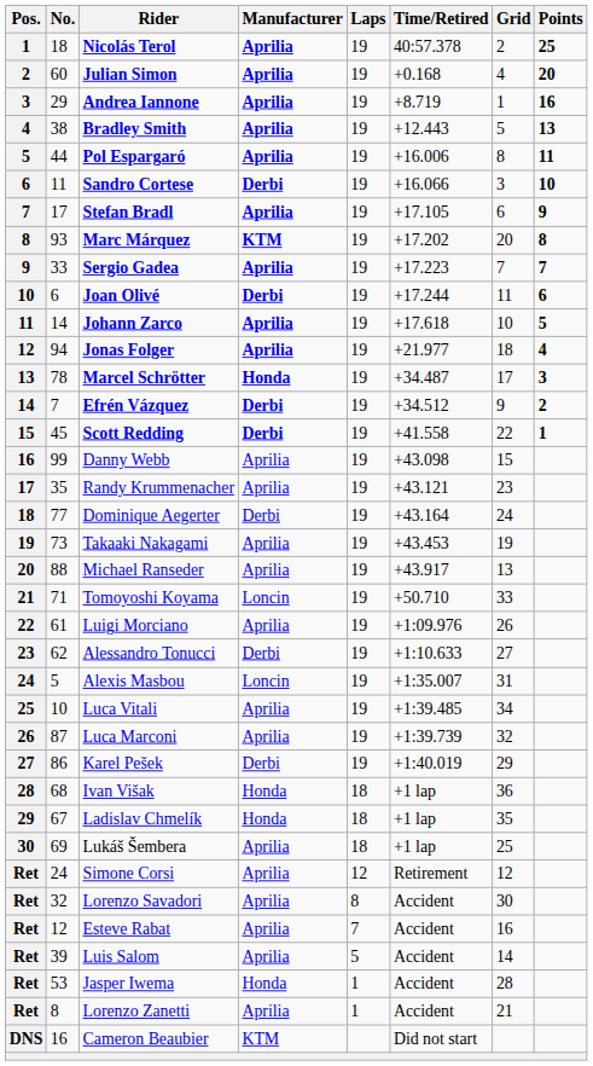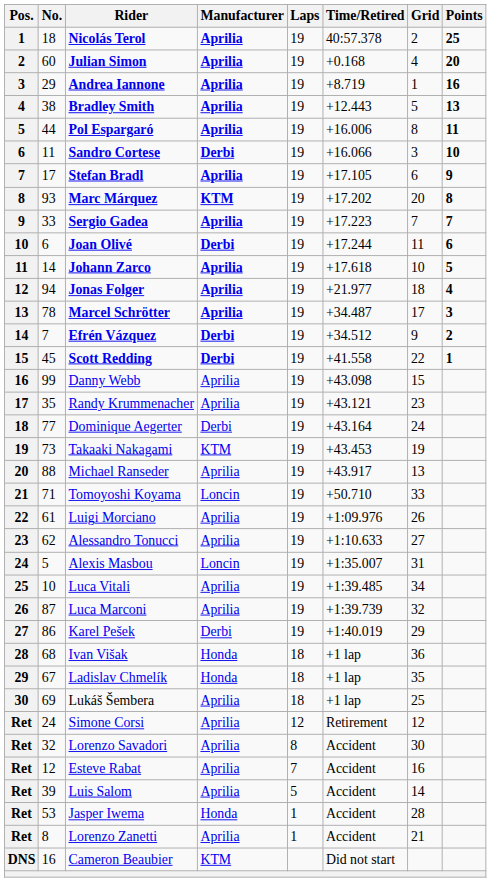 <table class="wikitable" style="font-size: 95%;">
 <tr>
 <th>Pos.</th>
 <th>No.</th>
 <th>Rider</th>
 <th>Manufacturer</th>
 <th>Laps</th>
 <th>Time/Retired</th>
 <th>Grid</th>
 <th>Points</th>
 </tr>
 <tr>
 <th>1</th>
 <td>18</td>
 <td> <strong><a href='#'>Nicolás Terol</a></strong></td>
 <td><strong><a href='#'>Aprilia</a></strong></td>
 <td>19</td>
 <td>40:57.378</td>
 <td>2</td>
 <td><strong>25</strong></td>
 </tr>
 <tr>
 <th>2</th>
 <td>60</td>
 <td> <strong><a href='#'>Julian Simon</a></strong></td>
 <td><strong><a href='#'>Aprilia</a></strong></td>
 <td>19</td>
 <td>+0.168</td>
 <td>4</td>
 <td><strong>20</strong></td>
 </tr>
 <tr>
 <th>3</th>
 <td>29</td>
 <td> <strong><a href='#'>Andrea Iannone</a></strong></td>
 <td><strong><a href='#'>Aprilia</a></strong></td>
 <td>19</td>
 <td>+8.719</td>
 <td>1</td>
 <td><strong>16</strong></td>
 </tr>
 <tr>
 <th>4</th>
 <td>38</td>
 <td> <strong><a href='#'>Bradley Smith</a></strong></td>
 <td><strong><a href='#'>Aprilia</a></strong></td>
 <td>19</td>
 <td>+12.443</td>
 <td>5</td>
 <td><strong>13</strong></td>
 </tr>
 <tr>
 <th>5</th>
 <td>44</td>
 <td> <strong><a href='#'>Pol Espargaró</a></strong></td>
 <td><strong><a href='#'>Aprilia</a></strong></td>
 <td>19</td>
 <td>+16.006</td>
 <td>8</td>
 <td><strong>11</strong></td>
 </tr>
 <tr>
 <th>6</th>
 <td>11</td>
 <td> <strong><a href='#'>Sandro Cortese</a></strong></td>
 <td><strong><a href='#'>Derbi</a></strong></td>
 <td>19</td>
 <td>+16.066</td>
 <td>3</td>
 <td><strong>10</strong></td>
 </tr>
 <tr>
 <th>7</th>
 <td>17</td>
 <td> <strong><a href='#'>Stefan Bradl</a></strong></td>
 <td><strong><a href='#'>Aprilia</a></strong></td>
 <td>19</td>
 <td>+17.105</td>
 <td>6</td>
 <td><strong>9</strong></td>
 </tr>
 <tr>
 <th>8</th>
 <td>93</td>
 <td> <strong><a href='#'>Marc Márquez</a></strong></td>
 <td><strong><a href='#'>KTM</a></strong></td>
 <td>19</td>
 <td>+17.202</td>
 <td>20</td>
 <td><strong>8</strong></td>
 </tr>
 <tr>
 <th>9</th>
 <td>33</td>
 <td> <strong><a href='#'>Sergio Gadea</a></strong></td>
 <td><strong><a href='#'>Aprilia</a></strong></td>
 <td>19</td>
 <td>+17.223</td>
 <td>7</td>
 <td><strong>7</strong></td>
 </tr>
 <tr>
 <th>10</th>
 <td>6</td>
 <td> <strong><a href='#'>Joan Olivé</a></strong></td>
 <td><strong><a href='#'>Derbi</a></strong></td>
 <td>19</td>
 <td>+17.244</td>
 <td>11</td>
 <td><strong>6</strong></td>
 </tr>
 <tr>
 <th>11</th>
 <td>14</td>
 <td> <strong><a href='#'>Johann Zarco</a></strong></td>
 <td><strong><a href='#'>Aprilia</a></strong></td>
 <td>19</td>
 <td>+17.618</td>
 <td>10</td>
 <td><strong>5</strong></td>
 </tr>
 <tr>
 <th>12</th>
 <td>94</td>
 <td> <strong><a href='#'>Jonas Folger</a></strong></td>
 <td><strong><a href='#'>Aprilia</a></strong></td>
 <td>19</td>
 <td>+21.977</td>
 <td>18</td>
 <td><strong>4</strong></td>
 </tr>
 <tr>
 <th>13</th>
 <td>78</td>
 <td> <strong><a href='#'>Marcel Schrötter</a></strong></td>
-<td><strong><a href='#'>Honda</a></strong></td>
+<td><strong><a href='#'>Aprilia</a></strong></td>
 <td>19</td>
 <td>+34.487</td>
 <td>17</td>
 <td><strong>3</strong></td>
 </tr>
 <tr>
 <th>14</th>
 <td>7</td>
 <td> <strong><a href='#'>Efrén Vázquez</a></strong></td>
 <td><strong><a href='#'>Derbi</a></strong></td>
 <td>19</td>
 <td>+34.512</td>
 <td>9</td>
 <td><strong>2</strong></td>
 </tr>
 <tr>
 <th>15</th>
 <td>45</td>
 <td> <strong><a href='#'>Scott Redding</a></strong></td>
 <td><strong><a href='#'>Derbi</a></strong></td>
 <td>19</td>
 <td>+41.558</td>
 <td>22</td>
 <td><strong>1</strong></td>
 </tr>
 <tr>
 <th>16</th>
 <td>99</td>
 <td> <a href='#'>Danny Webb</a></td>
 <td><a href='#'>Aprilia</a></td>
 <td>19</td>
 <td>+43.098</td>
 <td>15</td>
 <td></td>
 </tr>
 <tr>
 <th>17</th>
 <td>35</td>
 <td> <a href='#'>Randy Krummenacher</a></td>
 <td><a href='#'>Aprilia</a></td>
 <td>19</td>
 <td>+43.121</td>
 <td>23</td>
 <td></td>
 </tr>
 <tr>
 <th>18</th>
 <td>77</td>
 <td> <a href='#'>Dominique Aegerter</a></td>
 <td><a href='#'>Derbi</a></td>
 <td>19</td>
 <td>+43.164</td>
 <td>24</td>
 <td></td>
 </tr>
 <tr>
 <th>19</th>
 <td>73</td>
 <td> <a href='#'>Takaaki Nakagami</a></td>
-<td><a href='#'>Aprilia</a></td>
+<td><a href='#'>KTM</a></td>
 <td>19</td>
 <td>+43.453</td>
 <td>19</td>
 <td></td>
 </tr>
 <tr>
 <th>20</th>
 <td>88</td>
 <td> <a href='#'>Michael Ranseder</a></td>
 <td><a href='#'>Aprilia</a></td>
 <td>19</td>
 <td>+43.917</td>
 <td>13</td>
 <td></td>
 </tr>
 <tr>
 <th>21</th>
 <td>71</td>
 <td> <a href='#'>Tomoyoshi Koyama</a></td>
 <td><a href='#'>Loncin</a></td>
 <td>19</td>
 <td>+50.710</td>
 <td>33</td>
 <td></td>
 </tr>
 <tr>
 <th>22</th>
 <td>61</td>
 <td> <a href='#'>Luigi Morciano</a></td>
 <td><a href='#'>Aprilia</a></td>
 <td>19</td>
 <td>+1:09.976</td>
 <td>26</td>
 <td></td>
 </tr>
 <tr>
 <th>23</th>
 <td>62</td>
 <td> <a href='#'>Alessandro Tonucci</a></td>
-<td><a href='#'>Derbi</a></td>
+<td><a href='#'>Aprilia</a></td>
 <td>19</td>
 <td>+1:10.633</td>
 <td>27</td>
 <td></td>
 </tr>
 <tr>
 <th>24</th>
 <td>5</td>
 <td> <a href='#'>Alexis Masbou</a></td>
 <td><a href='#'>Loncin</a></td>
 <td>19</td>
 <td>+1:35.007</td>
 <td>31</td>
 <td></td>
 </tr>
 <tr>
 <th>25</th>
 <td>10</td>
 <td> <a href='#'>Luca Vitali</a></td>
 <td><a href='#'>Aprilia</a></td>
 <td>19</td>
 <td>+1:39.485</td>
 <td>34</td>
 <td></td>
 </tr>
 <tr>
 <th>26</th>
 <td>87</td>
 <td> <a href='#'>Luca Marconi</a></td>
 <td><a href='#'>Aprilia</a></td>
 <td>19</td>
 <td>+1:39.739</td>
 <td>32</td>
 <td></td>
 </tr>
 <tr>
 <th>27</th>
 <td>86</td>
 <td> <a href='#'>Karel Pešek</a></td>
 <td><a href='#'>Derbi</a></td>
 <td>19</td>
 <td>+1:40.019</td>
 <td>29</td>
 <td></td>
 </tr>
 <tr>
 <th>28</th>
 <td>68</td>
 <td> <a href='#'>Ivan Višak</a></td>
 <td><a href='#'>Honda</a></td>
 <td>18</td>
 <td>+1 lap</td>
 <td>36</td>
 <td></td>
 </tr>
 <tr>
 <th>29</th>
 <td>67</td>
 <td> <a href='#'>Ladislav Chmelík</a></td>
 <td><a href='#'>Honda</a></td>
 <td>18</td>
 <td>+1 lap</td>
 <td>35</td>
 <td></td>
 </tr>
 <tr>
 <th>30</th>
 <td>69</td>
 <td> Lukáš Šembera</td>
 <td><a href='#'>Aprilia</a></td>
 <td>18</td>
 <td>+1 lap</td>
 <td>25</td>
 <td></td>
 </tr>
 <tr>
 <th>Ret</th>
 <td>24</td>
 <td> <a href='#'>Simone Corsi</a></td>
 <td><a href='#'>Aprilia</a></td>
 <td>12</td>
 <td>Retirement</td>
 <td>12</td>
 <td></td>
 </tr>
 <tr>
 <th>Ret</th>
 <td>32</td>
 <td> <a href='#'>Lorenzo Savadori</a></td>
 <td><a href='#'>Aprilia</a></td>
 <td>8</td>
 <td>Accident</td>
 <td>30</td>
 <td></td>
 </tr>
 <tr>
 <th>Ret</th>
 <td>12</td>
 <td> <a href='#'>Esteve Rabat</a></td>
 <td><a href='#'>Aprilia</a></td>
 <td>7</td>
 <td>Accident</td>
 <td>16</td>
 <td></td>
 </tr>
 <tr>
 <th>Ret</th>
 <td>39</td>
 <td> <a href='#'>Luis Salom</a></td>
 <td><a href='#'>Aprilia</a></td>
 <td>5</td>
 <td>Accident</td>
 <td>14</td>
 <td></td>
 </tr>
 <tr>
 <th>Ret</th>
 <td>53</td>
 <td> <a href='#'>Jasper Iwema</a></td>
 <td><a href='#'>Honda</a></td>
 <td>1</td>
 <td>Accident</td>
 <td>28</td>
 <td></td>
 </tr>
 <tr>
 <th>Ret</th>
 <td>8</td>
 <td> <a href='#'>Lorenzo Zanetti</a></td>
 <td><a href='#'>Aprilia</a></td>
 <td>1</td>
 <td>Accident</td>
 <td>21</td>
 <td></td>
 </tr>
 <tr>
 <th>DNS</th>
 <td>16</td>
 <td> <a href='#'>Cameron Beaubier</a></td>
 <td><a href='#'>KTM</a></td>
 <td></td>
 <td>Did not start</td>
 <td></td>
 <td></td>
 </tr>
 <tr>
 <th colspan=8></th>
 </tr>
 </table>
